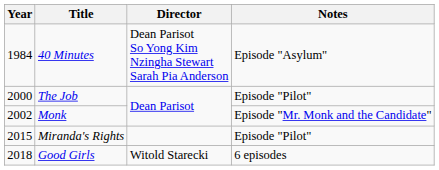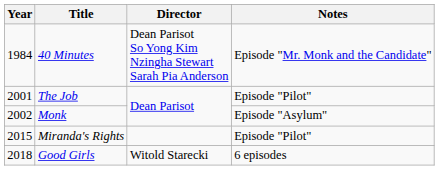 <table class="wikitable">
 <tr>
 <th>Year</th>
 <th>Title</th>
 <th>Director</th>
 <th>Notes</th>
 </tr>
 <tr>
 <td>1984</td>
 <td><em><a href='#'>40 Minutes</a></em></td>
 <td>Dean Parisot<br><a href='#'>So Yong Kim</a><br><a href='#'>Nzingha Stewart</a><br><a href='#'>Sarah Pia Anderson</a></td>
-<td>Episode "Asylum"</td>
+<td>Episode "<a href='#'>Mr. Monk and the Candidate</a>"</td>
 </tr>
 <tr>
-<td>2000</td>
+<td>2001</td>
 <td><em><a href='#'>The Job</a></em></td>
 <td rowspan=2><a href='#'>Dean Parisot</a></td>
 <td>Episode "Pilot"</td>
 </tr>
 <tr>
 <td>2002</td>
 <td><em><a href='#'>Monk</a></em></td>
-<td>Episode "<a href='#'>Mr. Monk and the Candidate</a>"</td>
+<td>Episode "Asylum"</td>
 </tr>
 <tr>
 <td>2015</td>
 <td><em>Miranda's Rights</em></td>
 <td></td>
 <td>Episode "Pilot"</td>
 </tr>
 <tr>
 <td>2018</td>
 <td><em><a href='#'>Good Girls</a></em></td>
 <td>Witold Starecki</td>
 <td>6 episodes</td>
 </tr>
 </table>
